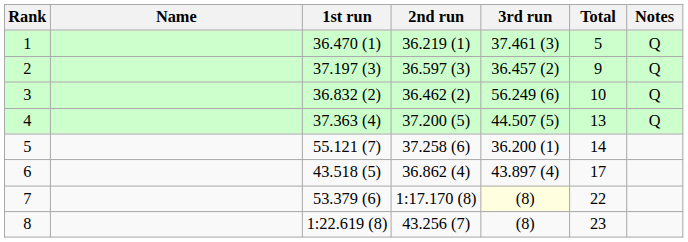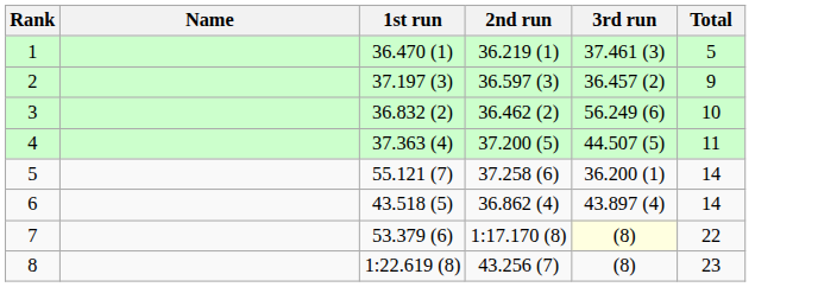 <table class="sortable wikitable" style="text-align:center;">
 <tr>
 <th>Rank</th>
 <th style="width:15em">Name</th>
 <th style="width:5em">1st run</th>
 <th style="width:5em">2nd run</th>
 <th style="width:5em">3rd run</th>
 <th style="width:3em">Total</th>
-<th style="width:3em">Notes</th>
 </tr>
 <tr bgcolor=ccffcc>
 <td>1</td>
 <td align=left></td>
 <td>36.470 (1)</td>
 <td>36.219 (1)</td>
 <td>37.461 (3)</td>
 <td>5</td>
-<td>Q</td>
 </tr>
 <tr bgcolor=ccffcc>
 <td>2</td>
 <td align=left></td>
 <td>37.197 (3)</td>
 <td>36.597 (3)</td>
 <td>36.457 (2)</td>
 <td>9</td>
-<td>Q</td>
 </tr>
 <tr bgcolor=ccffcc>
 <td>3</td>
 <td align=left></td>
 <td>36.832 (2)</td>
 <td>36.462 (2)</td>
 <td>56.249 (6)</td>
 <td>10</td>
-<td>Q</td>
 </tr>
 <tr bgcolor=ccffcc>
 <td>4</td>
 <td align=left></td>
 <td>37.363 (4)</td>
 <td>37.200 (5)</td>
 <td>44.507 (5)</td>
-<td>13</td>
-<td>Q</td>
+<td>11</td>
 </tr>
 <tr>
 <td>5</td>
 <td align=left></td>
 <td>55.121 (7)</td>
 <td>37.258 (6)</td>
 <td>36.200 (1)</td>
 <td>14</td>
-<td></td>
 </tr>
 <tr>
 <td>6</td>
 <td align=left></td>
 <td>43.518 (5)</td>
 <td>36.862 (4)</td>
 <td>43.897 (4)</td>
-<td>17</td>
-<td></td>
+<td>14</td>
 </tr>
 <tr>
 <td>7</td>
 <td align=left></td>
 <td>53.379 (6)</td>
 <td>1:17.170 (8)</td>
 <td style="background: lightyellow;"> (8)</td>
 <td>22</td>
-<td></td>
 </tr>
 <tr>
 <td>8</td>
 <td align=left></td>
 <td>1:22.619 (8)</td>
 <td>43.256 (7)</td>
 <td> (8)</td>
 <td>23</td>
-<td></td>
 </tr>
 </table>
